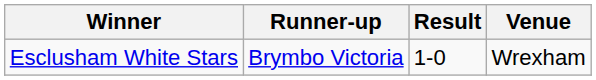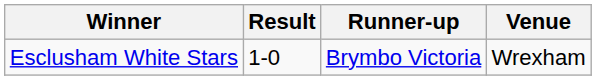 <table class="wikitable">
 <tr>
 <th>Winner</th>
+<th>Result</th>
 <th>Runner-up</th>
-<th>Result</th>
 <th>Venue</th>
 </tr>
 <tr>
 <td><a href='#'>Esclusham White Stars</a></td>
+<td>1-0</td>
 <td><a href='#'>Brymbo Victoria</a></td>
-<td>1-0</td>
 <td>Wrexham</td>
 </tr>
 </table>
